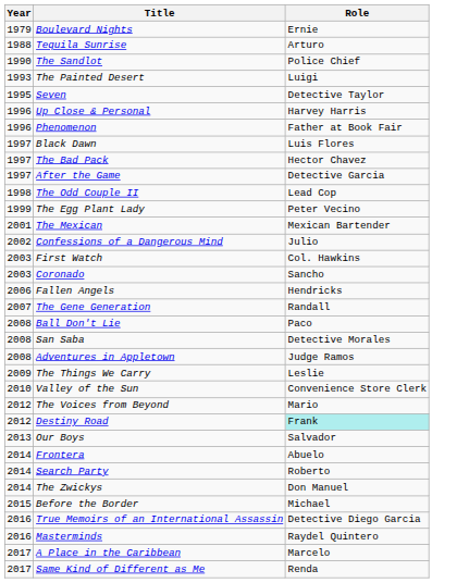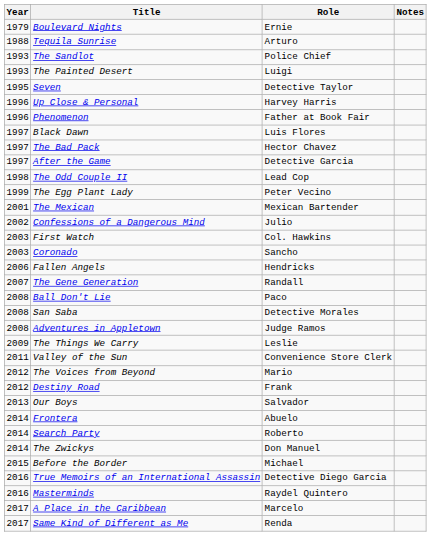 <table class="wikitable sortable">
 <tr>
 <th>Year</th>
 <th>Title</th>
 <th>Role</th>
+<th>Notes</th>
 </tr>
 <tr>
 <td>1979</td>
 <td><em><a href='#'>Boulevard Nights</a></em></td>
 <td>Ernie</td>
+<td></td>
 </tr>
 <tr>
 <td>1988</td>
 <td><a href='#'><em>Tequila Sunrise</em></a></td>
 <td>Arturo</td>
+<td></td>
 </tr>
 <tr>
-<td>1990</td>
+<td>1993</td>
 <td><em><a href='#'>The Sandlot</a></em></td>
 <td>Police Chief</td>
+<td></td>
 </tr>
 <tr>
 <td>1993</td>
 <td><em>The Painted Desert</em></td>
 <td>Luigi</td>
+<td></td>
 </tr>
 <tr>
 <td>1995</td>
 <td><a href='#'><em>Seven</em></a></td>
 <td>Detective Taylor</td>
+<td></td>
 </tr>
 <tr>
 <td>1996</td>
 <td><a href='#'><em>Up Close & Personal</em></a></td>
 <td>Harvey Harris</td>
+<td></td>
 </tr>
 <tr>
 <td>1996</td>
 <td><a href='#'><em>Phenomenon</em></a></td>
 <td>Father at Book Fair</td>
+<td></td>
 </tr>
 <tr>
 <td>1997</td>
 <td><em>Black Dawn</em></td>
 <td>Luis Flores</td>
+<td></td>
 </tr>
 <tr>
 <td>1997</td>
 <td><em><a href='#'>The Bad Pack</a></em></td>
 <td>Hector Chavez</td>
+<td></td>
 </tr>
 <tr>
 <td>1997</td>
 <td><em><a href='#'>After the Game</a></em></td>
 <td>Detective Garcia</td>
+<td></td>
 </tr>
 <tr>
 <td>1998</td>
 <td><em><a href='#'>The Odd Couple II</a></em></td>
 <td>Lead Cop</td>
+<td></td>
 </tr>
 <tr>
 <td>1999</td>
 <td><em>The Egg Plant Lady</em></td>
 <td>Peter Vecino</td>
+<td></td>
 </tr>
 <tr>
 <td>2001</td>
 <td><em><a href='#'>The Mexican</a></em></td>
 <td>Mexican Bartender</td>
+<td></td>
 </tr>
 <tr>
 <td>2002</td>
 <td><a href='#'><em>Confessions of a Dangerous Mind</em></a></td>
 <td>Julio</td>
+<td></td>
 </tr>
 <tr>
 <td>2003</td>
 <td><em>First Watch</em></td>
 <td>Col. Hawkins</td>
+<td></td>
 </tr>
 <tr>
 <td>2003</td>
 <td><a href='#'><em>Coronado</em></a></td>
 <td>Sancho</td>
+<td></td>
 </tr>
 <tr>
 <td>2006</td>
 <td><em>Fallen Angels</em></td>
 <td>Hendricks</td>
+<td></td>
 </tr>
 <tr>
 <td>2007</td>
 <td><em><a href='#'>The Gene Generation</a></em></td>
 <td>Randall</td>
+<td></td>
 </tr>
 <tr>
 <td>2008</td>
 <td><em><a href='#'>Ball Don't Lie</a></em></td>
 <td>Paco</td>
+<td></td>
 </tr>
 <tr>
 <td>2008</td>
 <td><em>San Saba</em></td>
 <td>Detective Morales</td>
+<td></td>
 </tr>
 <tr>
 <td>2008</td>
 <td><em><a href='#'>Adventures in Appletown</a></em></td>
 <td>Judge Ramos</td>
+<td></td>
 </tr>
 <tr>
 <td>2009</td>
 <td><em>The Things We Carry</em></td>
 <td>Leslie</td>
+<td></td>
 </tr>
 <tr>
-<td>2010</td>
+<td>2011</td>
 <td><em>Valley of the Sun</em></td>
 <td>Convenience Store Clerk</td>
+<td></td>
 </tr>
 <tr>
 <td>2012</td>
 <td><em>The Voices from Beyond</em></td>
 <td>Mario</td>
+<td></td>
 </tr>
 <tr>
 <td>2012</td>
 <td><a href='#'><em>Destiny Road</em></a></td>
-<td style="background: paleturquoise;">Frank</td>
+<td>Frank</td>
+<td></td>
 </tr>
 <tr>
 <td>2013</td>
 <td><em>Our Boys</em></td>
 <td>Salvador</td>
+<td></td>
 </tr>
 <tr>
 <td>2014</td>
 <td><a href='#'><em>Frontera</em></a></td>
 <td>Abuelo</td>
+<td></td>
 </tr>
 <tr>
 <td>2014</td>
 <td><a href='#'><em>Search Party</em></a></td>
 <td>Roberto</td>
+<td></td>
 </tr>
 <tr>
 <td>2014</td>
 <td><em>The Zwickys</em></td>
 <td>Don Manuel</td>
+<td></td>
 </tr>
 <tr>
 <td>2015</td>
 <td><em>Before the Border</em></td>
 <td>Michael</td>
+<td></td>
 </tr>
 <tr>
 <td>2016</td>
 <td><em><a href='#'>True Memoirs of an International Assassin</a></em></td>
 <td>Detective Diego Garcia</td>
+<td></td>
 </tr>
 <tr>
 <td>2016</td>
 <td><a href='#'><em>Masterminds</em></a></td>
 <td>Raydel Quintero</td>
+<td></td>
 </tr>
 <tr>
 <td>2017</td>
 <td><em><a href='#'>A Place in the Caribbean</a></em></td>
 <td>Marcelo</td>
+<td></td>
 </tr>
 <tr>
 <td>2017</td>
 <td><a href='#'><em>Same Kind of Different as Me</em></a></td>
 <td>Renda</td>
+<td></td>
 </tr>
 </table>
